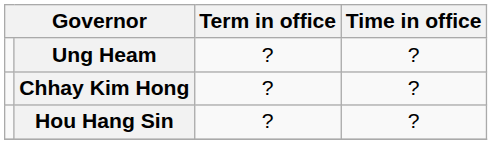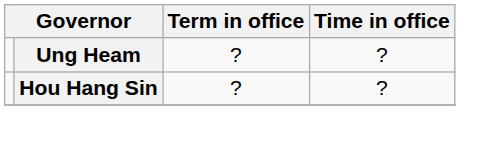 <table class="wikitable sortable" style="text-align: center;">
 <tr>
 <th class="unsortable" colspan="2">Governor</th>
 <th class="unsortable">Term in office</th>
 <th class="unsortable">Time in office</th>
 </tr>
 <tr>
 <td></td>
 <th scope="row">Ung Heam</th>
 <td>?</td>
 <td>?</td>
 </tr>
 <tr>
 <td></td>
-<th scope="row">Chhay Kim Hong</th>
-<td>?</td>
-<td>?</td>
-</tr>
-<tr>
-<td></td>
 <th scope="row">Hou Hang Sin</th>
 <td>?</td>
 <td>?</td>
 </tr>
 <tr>
 </tr>
 </table>
